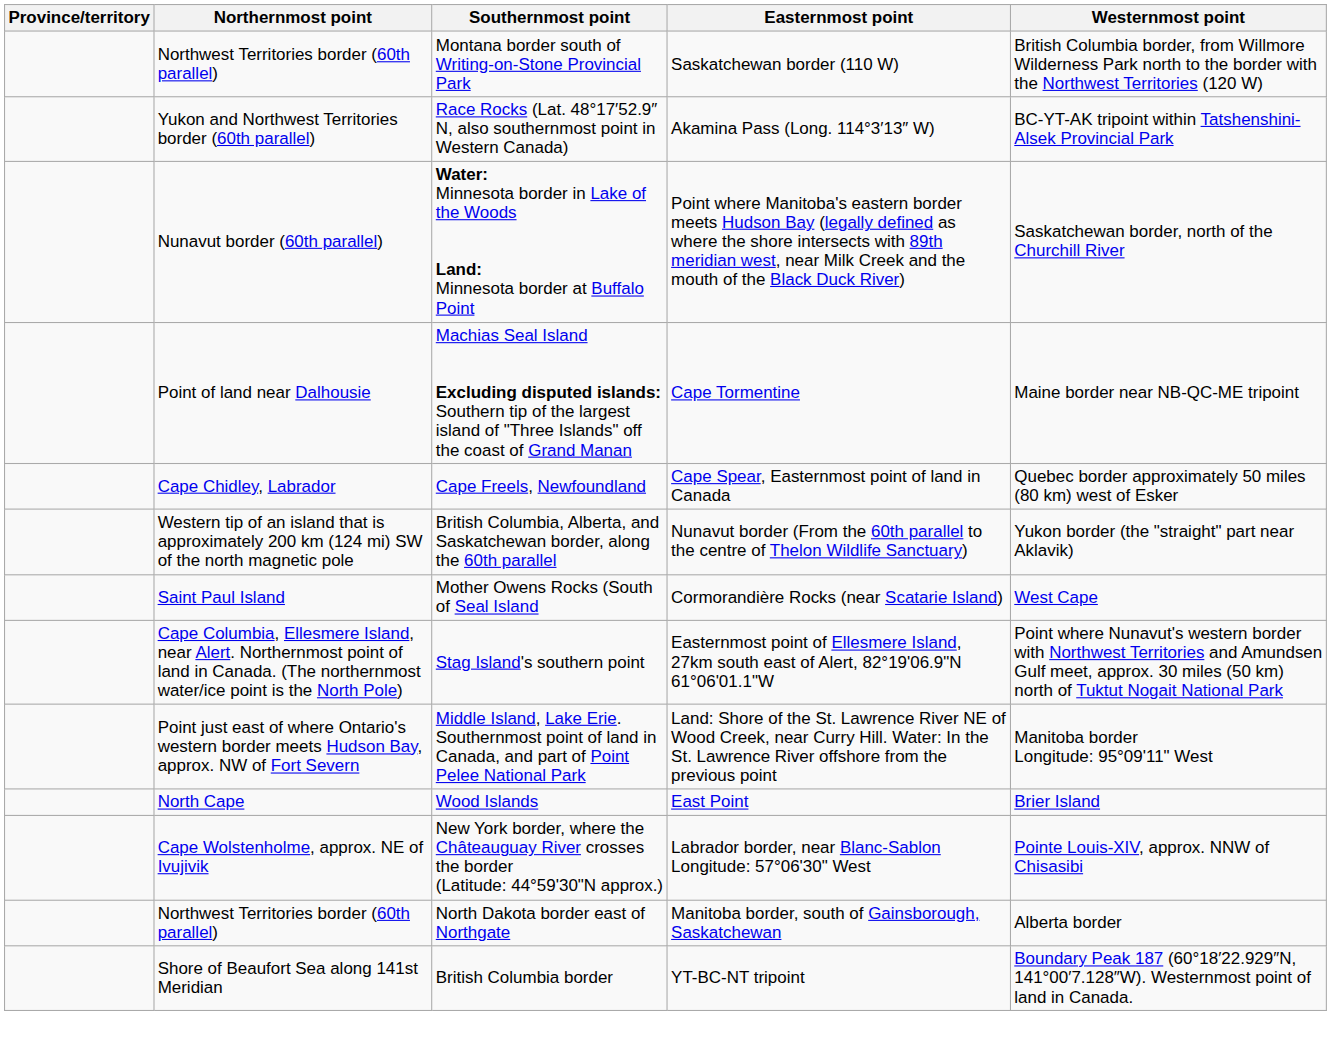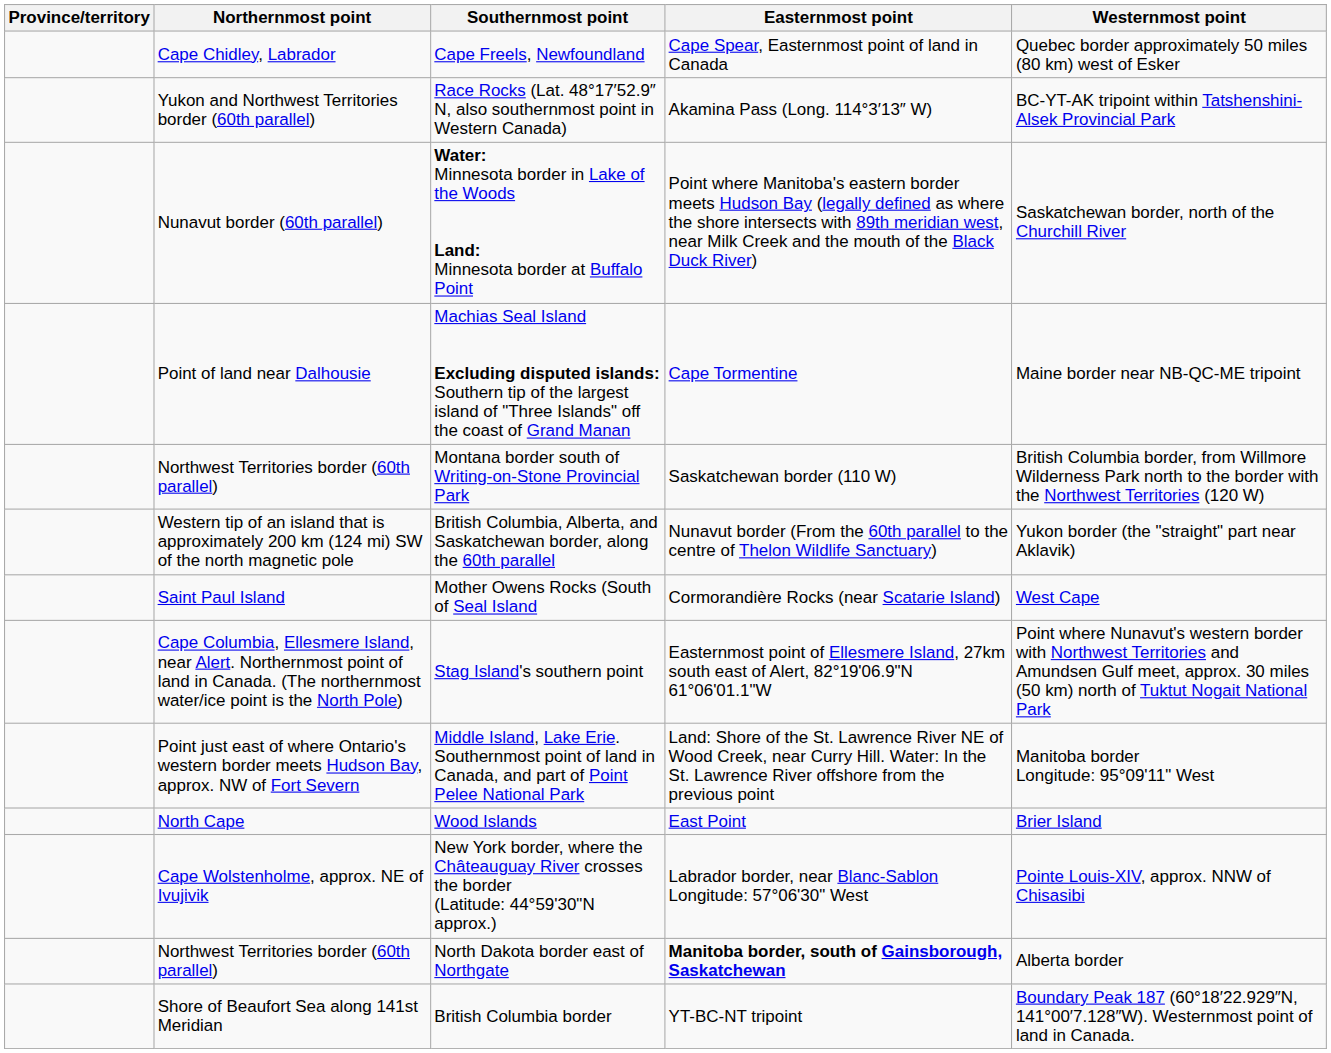 <table class="wikitable sortable">
 <tr>
 <th>Province/territory</th>
 <th>Northernmost point</th>
 <th>Southernmost point</th>
 <th>Easternmost point</th>
 <th>Westernmost point</th>
 </tr>
 <tr>
 <td></td>
-<td>Northwest Territories border (<a href='#'>60th parallel</a>)</td>
-<td>Montana border south of <a href='#'>Writing-on-Stone Provincial Park</a></td>
-<td>Saskatchewan border (110 W)</td>
-<td>British Columbia border, from Willmore Wilderness Park north to the border with the <a href='#'>Northwest Territories</a> (120 W)</td>
+<td><a href='#'>Cape Chidley</a>, <a href='#'>Labrador</a><br></td>
+<td><a href='#'>Cape Freels</a>, <a href='#'>Newfoundland</a><br></td>
+<td><a href='#'>Cape Spear</a>, Easternmost point of land in Canada<br></td>
+<td>Quebec border approximately 50 miles (80 km) west of Esker<br></td>
 </tr>
 <tr>
 <td></td>
 <td>Yukon and Northwest Territories border (<a href='#'>60th parallel</a>)</td>
 <td><a href='#'>Race Rocks</a> (Lat. 48°17′52.9″ N, also southernmost point in Western Canada)</td>
 <td>Akamina Pass (Long. 114°3′13″ W)</td>
 <td>BC-YT-AK tripoint within <a href='#'>Tatshenshini-Alsek Provincial Park</a></td>
 </tr>
 <tr>
 <td></td>
 <td>Nunavut border (<a href='#'>60th parallel</a>)</td>
 <td><strong>Water:</strong><br>Minnesota border in <a href='#'>Lake of the Woods</a><br><br><br><strong>Land:</strong><br>Minnesota border at <a href='#'>Buffalo Point</a></td>
 <td>Point where Manitoba's eastern border meets <a href='#'>Hudson Bay</a> (<a href='#'>legally defined</a> as where the shore intersects with <a href='#'>89th meridian west</a>, near Milk Creek and the mouth of the <a href='#'>Black Duck River</a>)</td>
 <td>Saskatchewan border, north of the <a href='#'>Churchill River</a></td>
 </tr>
 <tr>
 <td></td>
 <td>Point of land near <a href='#'>Dalhousie</a></td>
 <td><a href='#'>Machias Seal Island</a><br><br><br><strong>Excluding disputed islands:</strong><br>Southern tip of the largest island of "Three Islands" off the coast of <a href='#'>Grand Manan</a></td>
 <td><a href='#'>Cape Tormentine</a></td>
 <td>Maine border near NB-QC-ME tripoint</td>
 </tr>
 <tr>
 <td></td>
-<td><a href='#'>Cape Chidley</a>, <a href='#'>Labrador</a><br></td>
-<td><a href='#'>Cape Freels</a>, <a href='#'>Newfoundland</a><br></td>
-<td><a href='#'>Cape Spear</a>, Easternmost point of land in Canada<br></td>
-<td>Quebec border approximately 50 miles (80 km) west of Esker<br></td>
+<td>Northwest Territories border (<a href='#'>60th parallel</a>)</td>
+<td>Montana border south of <a href='#'>Writing-on-Stone Provincial Park</a></td>
+<td>Saskatchewan border (110 W)</td>
+<td>British Columbia border, from Willmore Wilderness Park north to the border with the <a href='#'>Northwest Territories</a> (120 W)</td>
 </tr>
 <tr>
 <td></td>
 <td>Western tip of an island that is approximately 200 km (124 mi) SW of the north magnetic pole</td>
 <td>British Columbia, Alberta, and Saskatchewan border, along the <a href='#'>60th parallel</a></td>
 <td>Nunavut border (From the <a href='#'>60th parallel</a> to the centre of <a href='#'>Thelon Wildlife Sanctuary</a>)</td>
 <td>Yukon border (the "straight" part near Aklavik)</td>
 </tr>
 <tr>
 <td></td>
 <td><a href='#'>Saint Paul Island</a><br></td>
 <td>Mother Owens Rocks (South of <a href='#'>Seal Island</a></td>
 <td>Cormorandière Rocks (near <a href='#'>Scatarie Island</a>)</td>
 <td><a href='#'>West Cape</a></td>
 </tr>
 <tr>
 <td></td>
 <td><a href='#'>Cape Columbia</a>, <a href='#'>Ellesmere Island</a>, near <a href='#'>Alert</a>. Northernmost point of land in Canada. (The northernmost water/ice point is the <a href='#'>North Pole</a>)</td>
 <td><a href='#'>Stag Island</a>'s southern point<br></td>
 <td>Easternmost point of <a href='#'>Ellesmere Island</a>, 27km south east of Alert, 82°19'06.9"N 61°06'01.1"W</td>
 <td>Point where Nunavut's western border with <a href='#'>Northwest Territories</a> and Amundsen Gulf meet, approx. 30 miles (50 km) north of <a href='#'>Tuktut Nogait National Park</a></td>
 </tr>
 <tr>
 <td></td>
 <td>Point just east of where Ontario's western border meets <a href='#'>Hudson Bay</a>, approx.  NW of <a href='#'>Fort Severn</a><br></td>
 <td><a href='#'>Middle Island</a>, <a href='#'>Lake Erie</a>. Southernmost point of land in Canada, and part of <a href='#'>Point Pelee National Park</a></td>
 <td>Land: Shore of the St. Lawrence River NE of Wood Creek, near Curry Hill. Water: In the St. Lawrence River offshore from the previous point</td>
 <td>Manitoba border<br>Longitude: 95°09'11" West</td>
 </tr>
 <tr>
 <td></td>
 <td><a href='#'>North Cape</a></td>
 <td><a href='#'>Wood Islands</a></td>
 <td><a href='#'>East Point</a></td>
 <td><a href='#'>Brier Island</a></td>
 </tr>
 <tr>
 <td></td>
 <td><a href='#'>Cape Wolstenholme</a>, approx.  NE of <a href='#'>Ivujivik</a><br></td>
 <td>New York border, where the <a href='#'>Châteauguay River</a> crosses the border <br>(Latitude: 44°59'30"N approx.)</td>
 <td>Labrador border, near <a href='#'>Blanc-Sablon</a><br>Longitude: 57°06'30" West</td>
 <td><a href='#'>Pointe Louis-XIV</a>, approx.  NNW of <a href='#'>Chisasibi</a><br></td>
 </tr>
 <tr>
 <td></td>
 <td>Northwest Territories border  (<a href='#'>60th parallel</a>)</td>
 <td>North Dakota border east of <a href='#'>Northgate</a></td>
-<td>Manitoba border, south of <a href='#'>Gainsborough, Saskatchewan</a></td>
+<td><strong>Manitoba border, south of <a href='#'>Gainsborough, Saskatchewan</a></strong></td>
 <td>Alberta border</td>
 </tr>
 <tr>
 <td></td>
 <td>Shore of Beaufort Sea along 141st Meridian</td>
 <td>British Columbia border</td>
 <td>YT-BC-NT tripoint</td>
 <td><a href='#'>Boundary Peak 187</a> (60°18′22.929″N, 141°00′7.128″W). Westernmost point of land in Canada.</td>
 </tr>
 </table>
